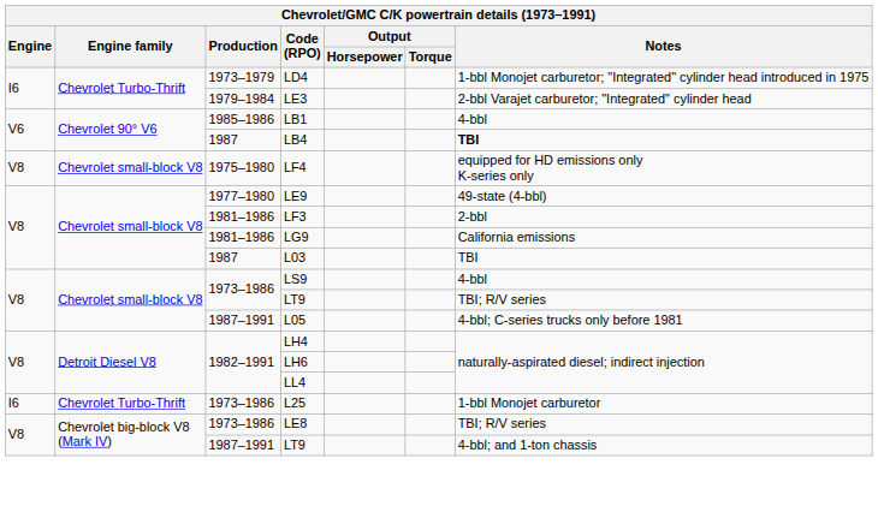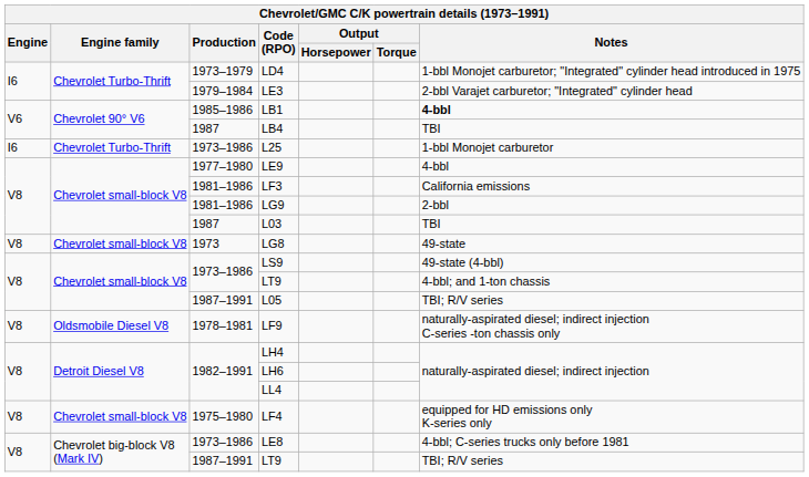 <table class="wikitable">
 <tr>
 <th colspan="7">Chevrolet/GMC C/K powertrain details (1973–1991)</th>
 </tr>
 <tr>
 <th rowspan="2">Engine</th>
 <th rowspan="2">Engine family</th>
 <th rowspan="2">Production</th>
 <th rowspan="2">Code<br>(RPO)</th>
 <th colspan="2">Output</th>
 <th rowspan="2">Notes</th>
 </tr>
 <tr>
 <th>Horsepower</th>
 <th>Torque</th>
 </tr>
 <tr>
 <td rowspan="2"> I6</td>
 <td rowspan="2"><a href='#'>Chevrolet Turbo-Thrift</a></td>
 <td>1973–1979</td>
 <td>LD4</td>
 <td></td>
 <td></td>
 <td>1-bbl Monojet carburetor; "Integrated" cylinder head introduced in 1975</td>
 </tr>
 <tr>
 <td>1979–1984</td>
 <td>LE3</td>
 <td></td>
 <td></td>
 <td>2-bbl Varajet carburetor; "Integrated" cylinder head</td>
 </tr>
 <tr>
 <td rowspan="2"> V6</td>
 <td rowspan="2"><a href='#'>Chevrolet 90° V6</a></td>
 <td>1985–1986</td>
 <td>LB1</td>
 <td></td>
 <td></td>
-<td>4-bbl</td>
+<td><strong>4-bbl</strong></td>
 </tr>
 <tr>
 <td>1987</td>
 <td>LB4</td>
 <td></td>
 <td></td>
-<td><strong>TBI</strong></td>
+<td>TBI</td>
 </tr>
 <tr>
-<td> V8</td>
-<td><a href='#'>Chevrolet small-block V8</a></td>
-<td>1975–1980</td>
-<td>LF4</td>
+<td> I6</td>
+<td><a href='#'>Chevrolet Turbo-Thrift</a></td>
+<td>1973–1986</td>
+<td>L25</td>
 <td></td>
 <td></td>
-<td>equipped for HD emissions only<br>K-series only</td>
+<td>1-bbl Monojet carburetor</td>
 </tr>
 <tr>
 <td rowspan="4"> V8</td>
 <td rowspan="4"><a href='#'>Chevrolet small-block V8</a></td>
 <td>1977–1980</td>
 <td>LE9</td>
 <td></td>
 <td></td>
-<td>49-state (4-bbl)</td>
+<td>4-bbl</td>
 </tr>
 <tr>
 <td>1981–1986</td>
 <td>LF3</td>
 <td></td>
 <td></td>
-<td>2-bbl</td>
+<td>California emissions</td>
 </tr>
 <tr>
 <td>1981–1986</td>
 <td>LG9</td>
 <td></td>
 <td></td>
-<td>California emissions</td>
+<td>2-bbl</td>
 </tr>
 <tr>
 <td>1987</td>
 <td>L03</td>
 <td></td>
 <td></td>
 <td>TBI</td>
 </tr>
 <tr>
+<td> V8</td>
+<td><a href='#'>Chevrolet small-block V8</a></td>
+<td>1973</td>
+<td>LG8</td>
+<td></td>
+<td></td>
+<td>49-state</td>
+</tr>
+<tr>
 <td rowspan="3"> V8</td>
 <td rowspan="3"><a href='#'>Chevrolet small-block V8</a></td>
 <td rowspan="2">1973–1986</td>
 <td>LS9</td>
 <td></td>
 <td></td>
-<td>4-bbl</td>
+<td>49-state (4-bbl)</td>
 </tr>
 <tr>
 <td>LT9</td>
 <td></td>
 <td></td>
-<td>TBI; R/V series</td>
+<td>4-bbl;  and 1-ton chassis</td>
 </tr>
 <tr>
 <td>1987–1991</td>
 <td>L05</td>
 <td></td>
 <td></td>
-<td>4-bbl; C-series trucks only before 1981</td>
+<td>TBI; R/V series</td>
+</tr>
+<tr>
+<td> V8</td>
+<td><a href='#'>Oldsmobile Diesel V8</a></td>
+<td>1978–1981</td>
+<td>LF9</td>
+<td></td>
+<td></td>
+<td>naturally-aspirated diesel; indirect injection<br>C-series -ton chassis only</td>
 </tr>
 <tr>
 <td rowspan="3"> V8</td>
 <td rowspan="3"><a href='#'>Detroit Diesel V8</a></td>
 <td rowspan="3">1982–1991</td>
 <td>LH4</td>
 <td></td>
 <td></td>
 <td rowspan="3">naturally-aspirated diesel; indirect injection</td>
 </tr>
 <tr>
 <td>LH6</td>
 <td></td>
 <td></td>
 </tr>
 <tr>
 <td>LL4</td>
 <td></td>
 <td></td>
 </tr>
 <tr>
-<td> I6</td>
-<td><a href='#'>Chevrolet Turbo-Thrift</a></td>
-<td>1973–1986</td>
-<td>L25</td>
+<td> V8</td>
+<td><a href='#'>Chevrolet small-block V8</a></td>
+<td>1975–1980</td>
+<td>LF4</td>
 <td></td>
 <td></td>
-<td>1-bbl Monojet carburetor</td>
+<td>equipped for HD emissions only<br>K-series only</td>
 </tr>
 <tr>
 <td rowspan="2"> V8</td>
 <td rowspan="2">Chevrolet big-block V8<br>(<a href='#'>Mark IV</a>)</td>
 <td>1973–1986</td>
 <td>LE8</td>
 <td></td>
 <td></td>
-<td>TBI; R/V series</td>
+<td>4-bbl; C-series trucks only before 1981</td>
 </tr>
 <tr>
 <td>1987–1991</td>
 <td>LT9</td>
 <td></td>
 <td></td>
-<td>4-bbl;  and 1-ton chassis</td>
+<td>TBI; R/V series</td>
 </tr>
 </table>
